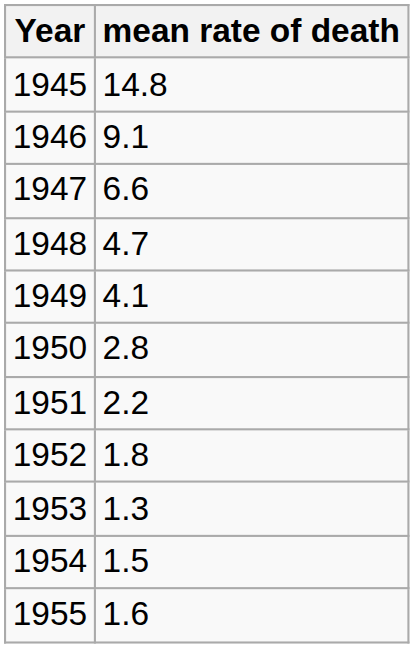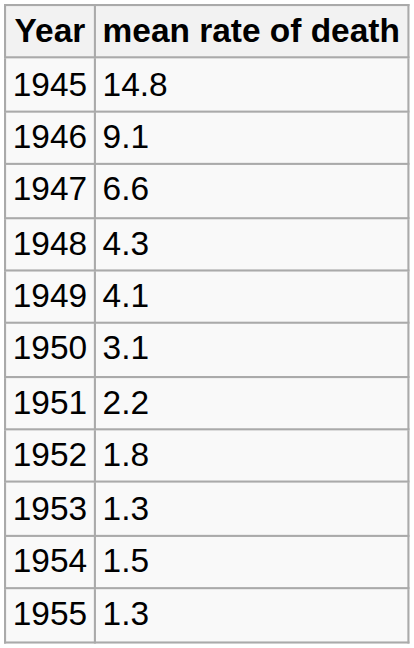 <table class="wikitable">
 <tr>
 <th>Year</th>
 <th>mean rate of death</th>
 </tr>
 <tr>
 <td>1945</td>
 <td>14.8</td>
 </tr>
 <tr>
 <td>1946</td>
 <td>9.1</td>
 </tr>
 <tr>
 <td>1947</td>
 <td>6.6</td>
 </tr>
 <tr>
 <td>1948</td>
-<td>4.7</td>
+<td>4.3</td>
 </tr>
 <tr>
 <td>1949</td>
 <td>4.1</td>
 </tr>
 <tr>
 <td>1950</td>
-<td>2.8</td>
+<td>3.1</td>
 </tr>
 <tr>
 <td>1951</td>
 <td>2.2</td>
 </tr>
 <tr>
 <td>1952</td>
 <td>1.8</td>
 </tr>
 <tr>
 <td>1953</td>
 <td>1.3</td>
 </tr>
 <tr>
 <td>1954</td>
 <td>1.5</td>
 </tr>
 <tr>
 <td>1955</td>
-<td>1.6</td>
+<td>1.3</td>
 </tr>
 </table>
